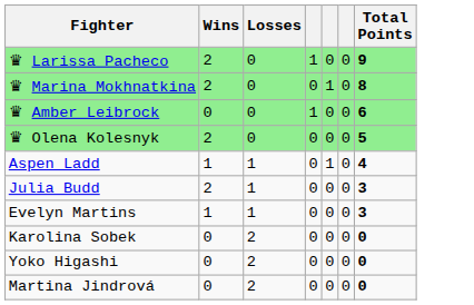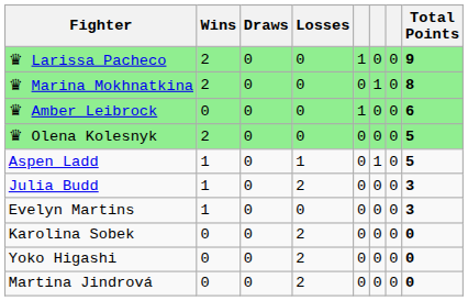 <table class="wikitable sortable">
 <tr>
 <th>Fighter</th>
 <th>Wins</th>
+<th>Draws</th>
 <th>Losses</th>
 <th></th>
 <th></th>
 <th></th>
 <th>Total<br> Points</th>
 </tr>
 <tr style="background:#90EE90;">
 <td>♛  <a href='#'>Larissa Pacheco</a></td>
 <td>2</td>
+<td>0</td>
 <td>0</td>
 <td>1</td>
 <td>0</td>
 <td>0</td>
 <td><strong>9</strong></td>
 </tr>
 <tr style="background:#90EE90;">
 <td>♛  <a href='#'>Marina Mokhnatkina</a></td>
 <td>2</td>
 <td>0</td>
 <td>0</td>
+<td>0</td>
 <td>1</td>
 <td>0</td>
 <td><strong>8</strong></td>
 </tr>
 <tr style="background:#90EE90;">
 <td>♛  <a href='#'>Amber Leibrock</a></td>
+<td>0</td>
 <td>0</td>
 <td>0</td>
 <td>1</td>
 <td>0</td>
 <td>0</td>
 <td><strong>6</strong></td>
 </tr>
 <tr style="background:#90EE90;">
 <td>♛  Olena Kolesnyk</td>
 <td>2</td>
 <td>0</td>
 <td>0</td>
 <td>0</td>
 <td>0</td>
+<td>0</td>
 <td><strong>5</strong></td>
 </tr>
 <tr>
 <td> <a href='#'>Aspen Ladd</a></td>
 <td>1</td>
+<td>0</td>
 <td>1</td>
 <td>0</td>
 <td>1</td>
 <td>0</td>
-<td><strong>4</strong></td>
+<td><strong>5</strong></td>
 </tr>
 <tr>
 <td> <a href='#'>Julia Budd</a></td>
+<td>1</td>
+<td>0</td>
 <td>2</td>
-<td>1</td>
 <td>0</td>
 <td>0</td>
 <td>0</td>
 <td><strong>3</strong></td>
 </tr>
 <tr>
 <td> Evelyn Martins</td>
 <td>1</td>
-<td>1</td>
+<td>0</td>
+<td>0</td>
 <td>0</td>
 <td>0</td>
 <td>0</td>
 <td><strong>3</strong></td>
 </tr>
 <tr>
 <td> Karolina Sobek</td>
+<td>0</td>
 <td>0</td>
 <td>2</td>
 <td>0</td>
 <td>0</td>
 <td>0</td>
 <td><strong>0</strong></td>
 </tr>
 <tr>
 <td> Yoko Higashi</td>
 <td>0</td>
+<td>0</td>
 <td>2</td>
 <td>0</td>
 <td>0</td>
 <td>0</td>
 <td><strong>0</strong></td>
 </tr>
 <tr>
 <td> Martina Jindrová</td>
 <td>0</td>
+<td>0</td>
 <td>2</td>
 <td>0</td>
 <td>0</td>
 <td>0</td>
 <td><strong>0</strong></td>
 </tr>
 </table>
